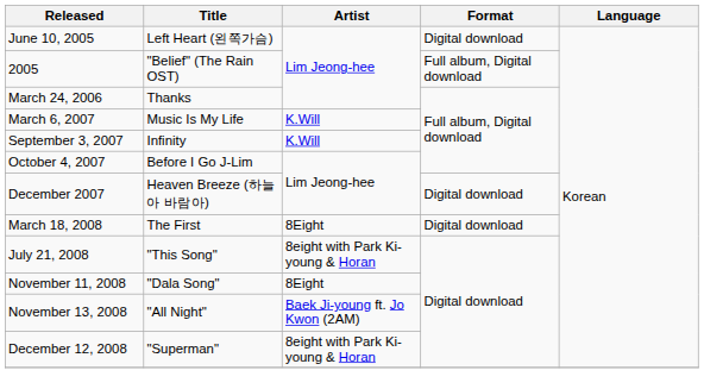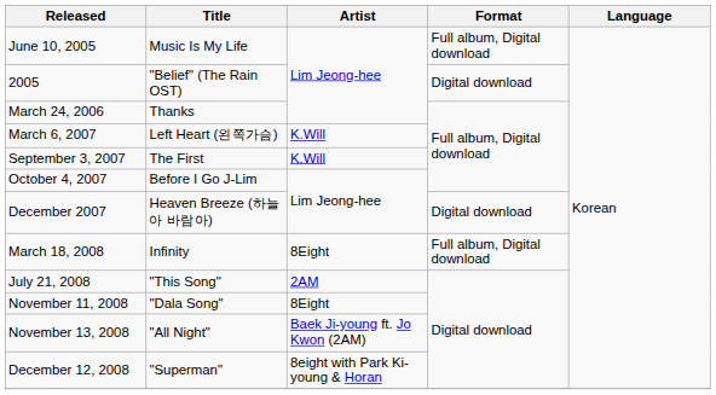 <table class="wikitable sortable" align="left center" style="width:65%;">
 <tr>
 <th style="width:20%;">Released</th>
 <th style="width:20%;">Title</th>
 <th style="width:20%;">Artist</th>
 <th style="width:20%;">Format</th>
 <th style="width:20%;">Language</th>
 </tr>
 <tr>
 <td>June 10, 2005</td>
-<td>Left Heart (왼쪽가슴)</td>
+<td>Music Is My Life</td>
 <td rowspan="3"><a href='#'>Lim Jeong-hee</a></td>
-<td>Digital download</td>
+<td>Full album, Digital download</td>
 <td rowspan="12">Korean</td>
 </tr>
 <tr>
 <td>2005</td>
 <td>"Belief" (The Rain OST)</td>
-<td>Full album, Digital download</td>
+<td>Digital download</td>
 </tr>
 <tr>
 <td>March 24, 2006</td>
 <td>Thanks</td>
 <td rowspan="4">Full album, Digital download</td>
 </tr>
 <tr>
 <td>March 6, 2007</td>
-<td>Music Is My Life</td>
+<td>Left Heart (왼쪽가슴)</td>
 <td><a href='#'>K.Will</a></td>
 </tr>
 <tr>
 <td>September 3, 2007</td>
-<td>Infinity</td>
+<td>The First</td>
 <td><a href='#'>K.Will</a></td>
 </tr>
 <tr>
 <td>October 4, 2007</td>
 <td>Before I Go J-Lim</td>
 <td rowspan="2">Lim Jeong-hee</td>
 </tr>
 <tr>
 <td>December 2007</td>
 <td>Heaven Breeze (하늘아 바람아)</td>
 <td>Digital download</td>
 </tr>
 <tr>
 <td>March 18, 2008</td>
-<td>The First</td>
+<td>Infinity</td>
 <td>8Eight</td>
-<td>Digital download</td>
+<td>Full album, Digital download</td>
 </tr>
 <tr>
 <td>July 21, 2008</td>
 <td>"This Song"</td>
-<td>8eight with Park Ki-young & <a href='#'>Horan</a></td>
+<td><a href='#'>2AM</a></td>
 <td rowspan="4">Digital download</td>
 </tr>
 <tr>
 <td>November 11, 2008</td>
 <td>"Dala Song"</td>
 <td>8Eight</td>
 </tr>
 <tr>
 <td>November 13, 2008</td>
 <td>"All Night"</td>
 <td><a href='#'>Baek Ji-young</a> ft. <a href='#'>Jo Kwon</a> (2AM)</td>
 </tr>
 <tr>
 <td>December 12, 2008</td>
 <td>"Superman"</td>
 <td>8eight with Park Ki-young & <a href='#'>Horan</a></td>
 </tr>
 <tr>
 </tr>
 </table>
